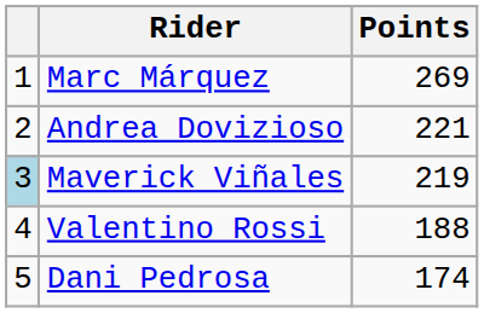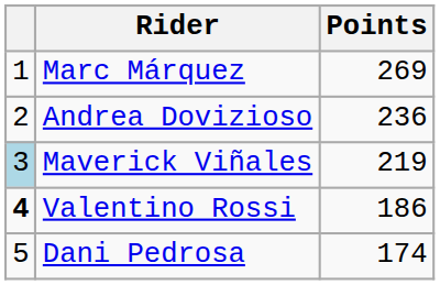 <table class="wikitable" style="font-size: 95%;">
 <tr>
 <th></th>
 <th>Rider</th>
 <th>Points</th>
 </tr>
 <tr>
 <td align=center>1</td>
 <td> <a href='#'>Marc Márquez</a></td>
 <td align=right>269</td>
 </tr>
 <tr>
 <td align=center>2</td>
 <td> <a href='#'>Andrea Dovizioso</a></td>
-<td align=right>221</td>
+<td align=right>236</td>
 </tr>
 <tr>
 <td align=center style="background: lightblue;">3</td>
 <td> <a href='#'>Maverick Viñales</a></td>
 <td align=right>219</td>
 </tr>
 <tr>
-<td align=center>4</td>
+<td align=center><strong>4</strong></td>
 <td> <a href='#'>Valentino Rossi</a></td>
-<td align=right>188</td>
+<td align=right>186</td>
 </tr>
 <tr>
 <td align=center>5</td>
 <td> <a href='#'>Dani Pedrosa</a></td>
 <td align=right>174</td>
 </tr>
 </table>
